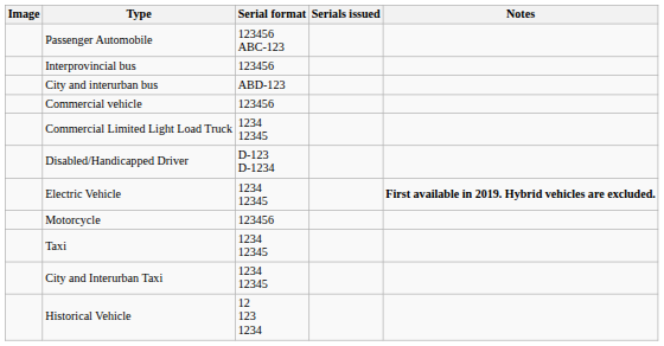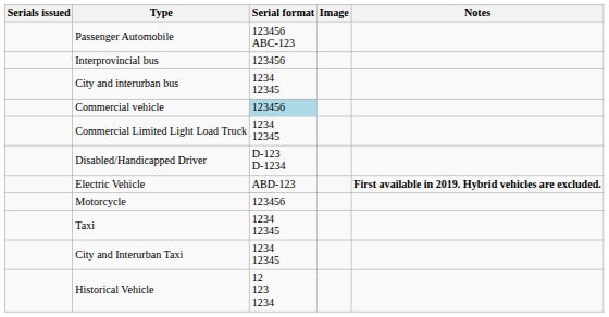 <table class="wikitable collapsible sortable">
 <tr>
-<th>Image</th>
+<th>Serials issued</th>
 <th>Type</th>
 <th>Serial format</th>
-<th>Serials issued</th>
+<th>Image</th>
 <th>Notes</th>
 </tr>
 <tr>
 <td></td>
 <td>Passenger Automobile</td>
 <td>123456<br>ABC-123</td>
 <td></td>
 <td></td>
 </tr>
 <tr>
 <td></td>
 <td>Interprovincial bus</td>
 <td>123456</td>
 <td></td>
 <td></td>
 </tr>
 <tr>
 <td></td>
 <td>City and interurban bus</td>
-<td>ABD-123</td>
+<td>1234<br>12345</td>
 <td></td>
 <td></td>
 </tr>
 <tr>
 <td></td>
 <td>Commercial vehicle</td>
-<td>123456</td>
+<td style="background: lightblue;">123456</td>
 <td></td>
 <td></td>
 </tr>
 <tr>
 <td></td>
 <td>Commercial Limited Light Load Truck</td>
 <td>1234<br>12345</td>
 <td></td>
 <td></td>
 </tr>
 <tr>
 <td></td>
 <td>Disabled/Handicapped Driver</td>
 <td>D-123<br>D-1234</td>
 <td></td>
 <td></td>
 </tr>
 <tr>
 <td></td>
 <td>Electric Vehicle</td>
-<td>1234<br>12345</td>
+<td>ABD-123</td>
 <td></td>
 <td><strong>First available in 2019. Hybrid vehicles are excluded.</strong></td>
 </tr>
 <tr>
 <td></td>
 <td>Motorcycle</td>
 <td>123456</td>
 <td></td>
 <td></td>
 </tr>
 <tr>
 <td></td>
 <td>Taxi</td>
 <td>1234<br>12345</td>
 <td></td>
 <td></td>
 </tr>
 <tr>
 <td></td>
 <td>City and Interurban Taxi</td>
 <td>1234<br>12345</td>
 <td></td>
 <td></td>
 </tr>
 <tr>
 <td></td>
 <td>Historical Vehicle</td>
 <td>12<br>123<br>1234</td>
 <td></td>
 <td></td>
 </tr>
 </table>
